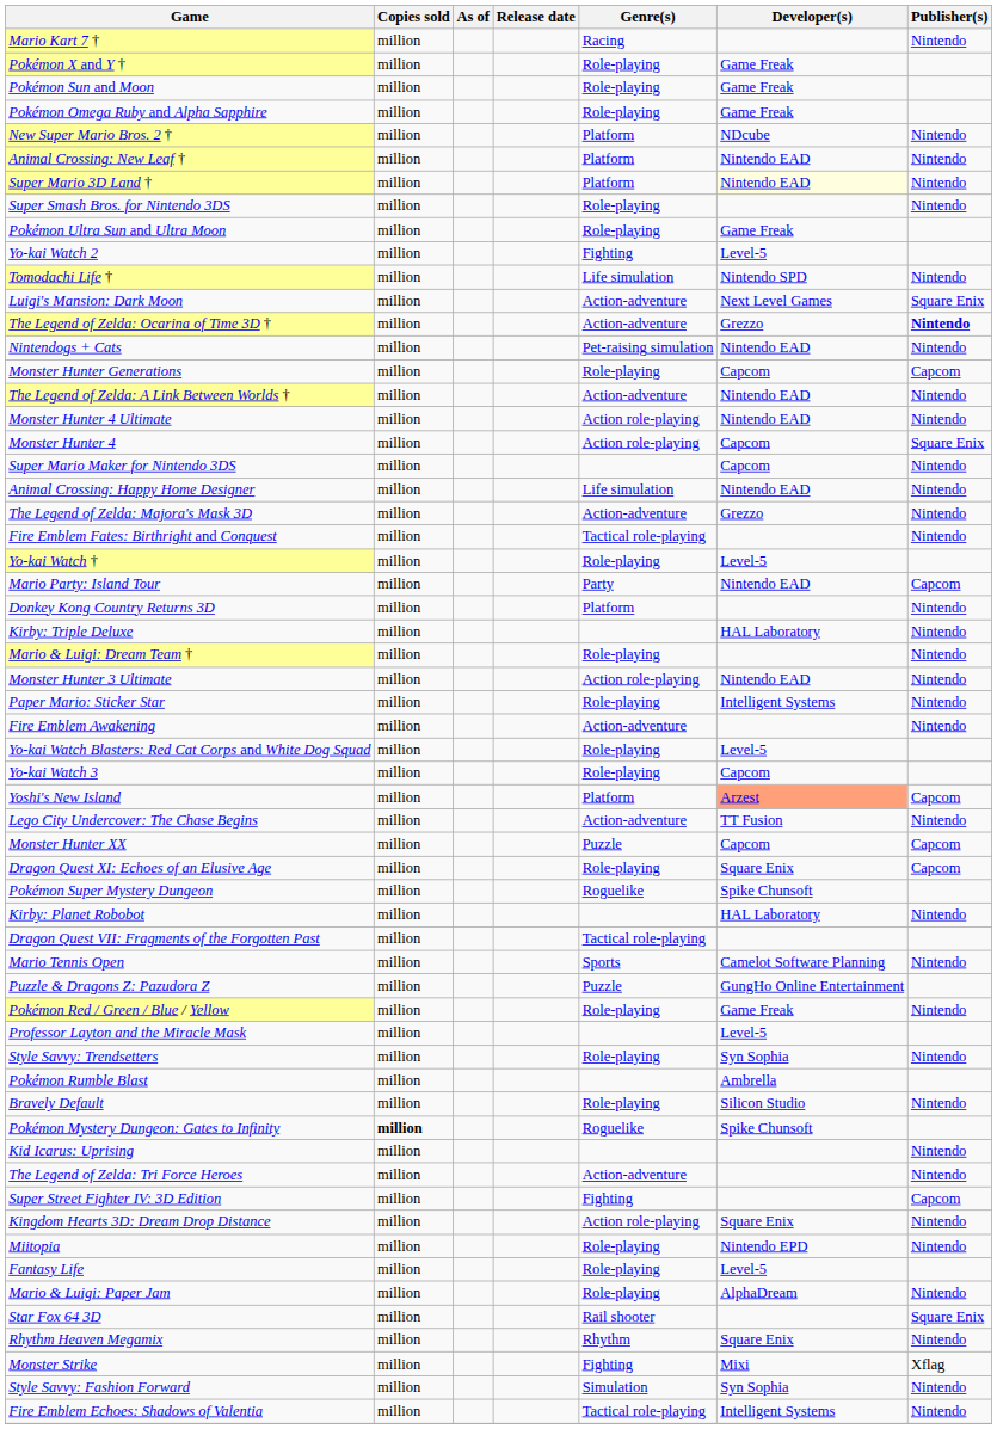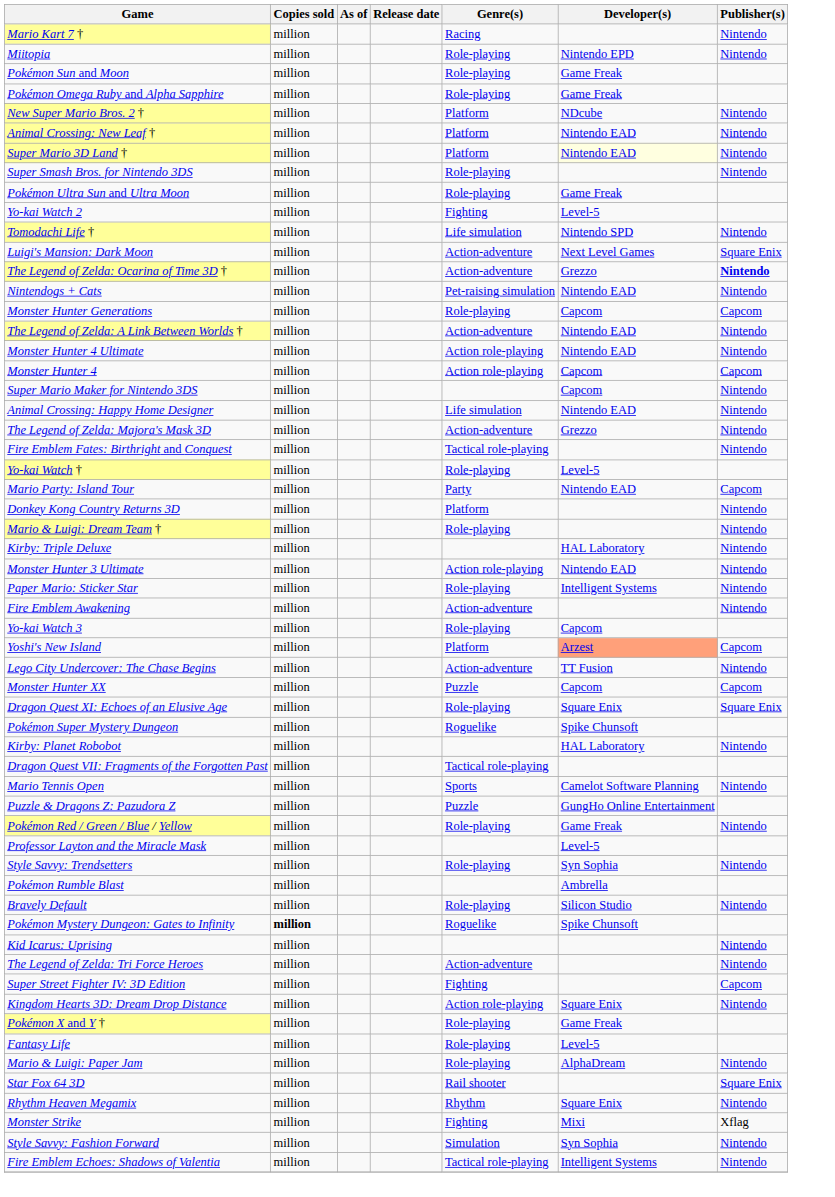 <table class="wikitable plainrowheaders sticky-header sortable static-row-numbers">
 <tr>
 <th scope="col">Game</th>
 <th scope="col">Copies sold</th>
 <th scope="col">As of</th>
 <th scope="col">Release date</th>
 <th scope="col">Genre(s)</th>
 <th scope="col">Developer(s)</th>
 <th scope="col">Publisher(s)</th>
 </tr>
 <tr>
 <td bgcolor="#FFFF99"><em><a href='#'>Mario Kart 7</a></em> †</td>
 <td>million</td>
 <td></td>
 <td></td>
 <td><a href='#'>Racing</a></td>
 <td></td>
 <td><a href='#'>Nintendo</a></td>
 </tr>
 <tr>
-<td bgcolor="#FFFF99"><a href='#'><em>Pokémon X</em> and <em>Y</em></a> †</td>
+<td><em><a href='#'>Miitopia</a></em></td>
 <td>million</td>
 <td></td>
 <td></td>
 <td><a href='#'>Role-playing</a></td>
-<td><a href='#'>Game Freak</a></td>
-<td></td>
+<td><a href='#'>Nintendo EPD</a></td>
+<td><a href='#'>Nintendo</a></td>
 </tr>
 <tr>
 <td><a href='#'><em>Pokémon Sun</em> and <em>Moon</em></a></td>
 <td>million</td>
 <td></td>
 <td></td>
 <td><a href='#'>Role-playing</a></td>
 <td><a href='#'>Game Freak</a></td>
 <td></td>
 </tr>
 <tr>
 <td><a href='#'><em>Pokémon Omega Ruby</em> and <em>Alpha Sapphire</em></a></td>
 <td>million</td>
 <td></td>
 <td></td>
 <td><a href='#'>Role-playing</a></td>
 <td><a href='#'>Game Freak</a></td>
 <td></td>
 </tr>
 <tr>
 <td bgcolor="#FFFF99"><em><a href='#'>New Super Mario Bros. 2</a></em> †</td>
 <td>million</td>
 <td></td>
 <td></td>
 <td><a href='#'>Platform</a></td>
 <td><a href='#'>NDcube</a></td>
 <td><a href='#'>Nintendo</a></td>
 </tr>
 <tr>
 <td bgcolor="#FFFF99"><em><a href='#'>Animal Crossing: New Leaf</a></em> †</td>
 <td>million</td>
 <td></td>
 <td></td>
 <td><a href='#'>Platform</a></td>
 <td><a href='#'>Nintendo EAD</a></td>
 <td><a href='#'>Nintendo</a></td>
 </tr>
 <tr>
 <td bgcolor="#FFFF99"><em><a href='#'>Super Mario 3D Land</a></em> †</td>
 <td>million</td>
 <td></td>
 <td></td>
 <td><a href='#'>Platform</a></td>
 <td style="background: lightyellow;"><a href='#'>Nintendo EAD</a></td>
 <td><a href='#'>Nintendo</a></td>
 </tr>
 <tr>
 <td><em><a href='#'>Super Smash Bros. for Nintendo 3DS</a></em></td>
 <td>million</td>
 <td></td>
 <td></td>
 <td><a href='#'>Role-playing</a></td>
 <td></td>
 <td><a href='#'>Nintendo</a></td>
 </tr>
 <tr>
 <td><a href='#'><em>Pokémon Ultra Sun</em> and <em>Ultra Moon</em></a></td>
 <td>million</td>
 <td></td>
 <td></td>
 <td><a href='#'>Role-playing</a></td>
 <td><a href='#'>Game Freak</a></td>
 <td></td>
 </tr>
 <tr>
 <td><em><a href='#'>Yo-kai Watch 2</a></em></td>
 <td>million</td>
 <td></td>
 <td></td>
 <td><a href='#'>Fighting</a></td>
 <td><a href='#'>Level-5</a></td>
 <td></td>
 </tr>
 <tr>
 <td bgcolor="#FFFF99"><em><a href='#'>Tomodachi Life</a></em> †</td>
 <td>million</td>
 <td></td>
 <td></td>
 <td><a href='#'>Life simulation</a></td>
 <td><a href='#'>Nintendo SPD</a></td>
 <td><a href='#'>Nintendo</a></td>
 </tr>
 <tr>
 <td><em><a href='#'>Luigi's Mansion: Dark Moon</a></em></td>
 <td>million</td>
 <td></td>
 <td></td>
 <td><a href='#'>Action-adventure</a></td>
 <td><a href='#'>Next Level Games</a></td>
 <td><a href='#'>Square Enix</a></td>
 </tr>
 <tr>
 <td bgcolor="#FFFF99"><em><a href='#'>The Legend of Zelda: Ocarina of Time 3D</a></em> †</td>
 <td>million</td>
 <td></td>
 <td></td>
 <td><a href='#'>Action-adventure</a></td>
 <td><a href='#'>Grezzo</a></td>
 <td><strong><a href='#'>Nintendo</a></strong></td>
 </tr>
 <tr>
 <td><em><a href='#'>Nintendogs + Cats</a></em></td>
 <td>million</td>
 <td></td>
 <td></td>
 <td><a href='#'>Pet-raising simulation</a></td>
 <td><a href='#'>Nintendo EAD</a></td>
 <td><a href='#'>Nintendo</a></td>
 </tr>
 <tr>
 <td><em><a href='#'>Monster Hunter Generations</a></em></td>
 <td>million</td>
 <td></td>
 <td></td>
 <td><a href='#'>Role-playing</a></td>
 <td><a href='#'>Capcom</a></td>
 <td><a href='#'>Capcom</a></td>
 </tr>
 <tr>
 <td bgcolor="#FFFF99"><em><a href='#'>The Legend of Zelda: A Link Between Worlds</a></em> †</td>
 <td>million</td>
 <td></td>
 <td></td>
 <td><a href='#'>Action-adventure</a></td>
 <td><a href='#'>Nintendo EAD</a></td>
 <td><a href='#'>Nintendo</a></td>
 </tr>
 <tr>
 <td><em><a href='#'>Monster Hunter 4 Ultimate</a></em></td>
 <td>million</td>
 <td></td>
 <td></td>
 <td><a href='#'>Action role-playing</a></td>
 <td><a href='#'>Nintendo EAD</a></td>
 <td><a href='#'>Nintendo</a></td>
 </tr>
 <tr>
 <td><em><a href='#'>Monster Hunter 4</a></em></td>
 <td>million</td>
 <td></td>
 <td></td>
 <td><a href='#'>Action role-playing</a></td>
 <td><a href='#'>Capcom</a></td>
-<td><a href='#'>Square Enix</a></td>
+<td><a href='#'>Capcom</a></td>
 </tr>
 <tr>
 <td><em><a href='#'>Super Mario Maker for Nintendo 3DS</a></em></td>
 <td>million</td>
 <td></td>
 <td></td>
 <td></td>
 <td><a href='#'>Capcom</a></td>
 <td><a href='#'>Nintendo</a></td>
 </tr>
 <tr>
 <td><em><a href='#'>Animal Crossing: Happy Home Designer</a></em></td>
 <td>million</td>
 <td></td>
 <td></td>
 <td><a href='#'>Life simulation</a></td>
 <td><a href='#'>Nintendo EAD</a></td>
 <td><a href='#'>Nintendo</a></td>
 </tr>
 <tr>
 <td><em><a href='#'>The Legend of Zelda: Majora's Mask 3D</a></em></td>
 <td>million</td>
 <td></td>
 <td></td>
 <td><a href='#'>Action-adventure</a></td>
 <td><a href='#'>Grezzo</a></td>
 <td><a href='#'>Nintendo</a></td>
 </tr>
 <tr>
 <td><a href='#'><em>Fire Emblem Fates: Birthright</em> and <em>Conquest</em></a></td>
 <td>million</td>
 <td></td>
 <td></td>
 <td><a href='#'>Tactical role-playing</a></td>
 <td></td>
 <td><a href='#'>Nintendo</a></td>
 </tr>
 <tr>
 <td bgcolor="#FFFF99"><em><a href='#'>Yo-kai Watch</a></em> †</td>
 <td>million</td>
 <td></td>
 <td></td>
 <td><a href='#'>Role-playing</a></td>
 <td><a href='#'>Level-5</a></td>
 <td></td>
 </tr>
 <tr>
 <td><em><a href='#'>Mario Party: Island Tour</a></em></td>
 <td>million</td>
 <td></td>
 <td></td>
 <td><a href='#'>Party</a></td>
 <td><a href='#'>Nintendo EAD</a></td>
 <td><a href='#'>Capcom</a></td>
 </tr>
 <tr>
 <td><em><a href='#'>Donkey Kong Country Returns 3D</a></em></td>
 <td>million</td>
 <td></td>
 <td></td>
 <td><a href='#'>Platform</a></td>
 <td></td>
 <td><a href='#'>Nintendo</a></td>
 </tr>
 <tr>
+<td bgcolor="#FFFF99"><em><a href='#'>Mario & Luigi: Dream Team</a></em> †</td>
+<td>million</td>
+<td></td>
+<td></td>
+<td><a href='#'>Role-playing</a></td>
+<td></td>
+<td><a href='#'>Nintendo</a></td>
+</tr>
+<tr>
 <td><em><a href='#'>Kirby: Triple Deluxe</a></em></td>
 <td>million</td>
 <td></td>
 <td></td>
 <td></td>
 <td><a href='#'>HAL Laboratory</a></td>
-<td><a href='#'>Nintendo</a></td>
-</tr>
-<tr>
-<td bgcolor="#FFFF99"><em><a href='#'>Mario & Luigi: Dream Team</a></em> †</td>
-<td>million</td>
-<td></td>
-<td></td>
-<td><a href='#'>Role-playing</a></td>
-<td></td>
 <td><a href='#'>Nintendo</a></td>
 </tr>
 <tr>
 <td><em><a href='#'>Monster Hunter 3 Ultimate</a></em></td>
 <td>million</td>
 <td></td>
 <td></td>
 <td><a href='#'>Action role-playing</a></td>
 <td><a href='#'>Nintendo EAD</a></td>
 <td><a href='#'>Nintendo</a></td>
 </tr>
 <tr>
 <td><em><a href='#'>Paper Mario: Sticker Star</a></em></td>
 <td>million</td>
 <td></td>
 <td></td>
 <td><a href='#'>Role-playing</a></td>
 <td><a href='#'>Intelligent Systems</a></td>
 <td><a href='#'>Nintendo</a></td>
 </tr>
 <tr>
 <td><em><a href='#'>Fire Emblem Awakening</a></em></td>
 <td>million</td>
 <td></td>
 <td></td>
 <td><a href='#'>Action-adventure</a></td>
 <td></td>
 <td><a href='#'>Nintendo</a></td>
-</tr>
-<tr>
-<td><a href='#'><em>Yo-kai Watch Blasters: Red Cat Corps</em> and <em>White Dog Squad</em></a></td>
-<td>million</td>
-<td></td>
-<td></td>
-<td><a href='#'>Role-playing</a></td>
-<td><a href='#'>Level-5</a></td>
-<td></td>
 </tr>
 <tr>
 <td><em><a href='#'>Yo-kai Watch 3</a></em></td>
 <td>million</td>
 <td></td>
 <td></td>
 <td><a href='#'>Role-playing</a></td>
 <td><a href='#'>Capcom</a></td>
 <td></td>
 </tr>
 <tr>
 <td><em><a href='#'>Yoshi's New Island</a></em></td>
 <td>million</td>
 <td></td>
 <td></td>
 <td><a href='#'>Platform</a></td>
 <td style="background: lightsalmon;"><a href='#'>Arzest</a></td>
 <td><a href='#'>Capcom</a></td>
 </tr>
 <tr>
 <td><em><a href='#'>Lego City Undercover: The Chase Begins</a></em></td>
 <td>million</td>
 <td></td>
 <td></td>
 <td><a href='#'>Action-adventure</a></td>
 <td><a href='#'>TT Fusion</a></td>
 <td><a href='#'>Nintendo</a></td>
 </tr>
 <tr>
 <td><em><a href='#'>Monster Hunter XX</a></em></td>
 <td>million</td>
 <td></td>
 <td></td>
 <td><a href='#'>Puzzle</a></td>
 <td><a href='#'>Capcom</a></td>
 <td><a href='#'>Capcom</a></td>
 </tr>
 <tr>
 <td><em><a href='#'>Dragon Quest XI: Echoes of an Elusive Age</a></em></td>
 <td>million</td>
 <td></td>
 <td></td>
 <td><a href='#'>Role-playing</a></td>
 <td><a href='#'>Square Enix</a></td>
-<td><a href='#'>Capcom</a></td>
+<td><a href='#'>Square Enix</a></td>
 </tr>
 <tr>
 <td><em><a href='#'>Pokémon Super Mystery Dungeon</a></em></td>
 <td>million</td>
 <td></td>
 <td></td>
 <td><a href='#'>Roguelike</a></td>
 <td><a href='#'>Spike Chunsoft</a></td>
 <td></td>
 </tr>
 <tr>
 <td><em><a href='#'>Kirby: Planet Robobot</a></em></td>
 <td>million</td>
 <td></td>
 <td></td>
 <td></td>
 <td><a href='#'>HAL Laboratory</a></td>
 <td><a href='#'>Nintendo</a></td>
 </tr>
 <tr>
 <td><em><a href='#'>Dragon Quest VII: Fragments of the Forgotten Past</a></em></td>
 <td>million</td>
 <td></td>
 <td></td>
 <td><a href='#'>Tactical role-playing</a></td>
 <td></td>
 <td></td>
 </tr>
 <tr>
 <td><em><a href='#'>Mario Tennis Open</a></em></td>
 <td>million</td>
 <td></td>
 <td></td>
 <td><a href='#'>Sports</a></td>
 <td><a href='#'>Camelot Software Planning</a></td>
 <td><a href='#'>Nintendo</a></td>
 </tr>
 <tr>
 <td><em><a href='#'>Puzzle & Dragons Z: Pazudora Z</a></em></td>
 <td>million</td>
 <td></td>
 <td></td>
 <td><a href='#'>Puzzle</a></td>
 <td><a href='#'>GungHo Online Entertainment</a></td>
 <td></td>
 </tr>
 <tr>
 <td bgcolor="#FFFF99"><em><a href='#'>Pokémon Red / Green / Blue</a> / <a href='#'>Yellow</a></em></td>
 <td>million</td>
 <td></td>
 <td></td>
 <td><a href='#'>Role-playing</a></td>
 <td><a href='#'>Game Freak</a></td>
 <td><a href='#'>Nintendo</a></td>
 </tr>
 <tr>
 <td><em><a href='#'>Professor Layton and the Miracle Mask</a></em></td>
 <td>million</td>
 <td></td>
 <td></td>
 <td></td>
 <td><a href='#'>Level-5</a></td>
 <td></td>
 </tr>
 <tr>
 <td><em><a href='#'>Style Savvy: Trendsetters</a></em></td>
 <td>million</td>
 <td></td>
 <td></td>
 <td><a href='#'>Role-playing</a></td>
 <td><a href='#'>Syn Sophia</a></td>
 <td><a href='#'>Nintendo</a></td>
 </tr>
 <tr>
 <td><em><a href='#'>Pokémon Rumble Blast</a></em></td>
 <td>million</td>
 <td></td>
 <td></td>
 <td></td>
 <td><a href='#'>Ambrella</a></td>
 <td></td>
 </tr>
 <tr>
 <td><em><a href='#'>Bravely Default</a></em></td>
 <td>million</td>
 <td></td>
 <td></td>
 <td><a href='#'>Role-playing</a></td>
 <td><a href='#'>Silicon Studio</a></td>
 <td><a href='#'>Nintendo</a></td>
 </tr>
 <tr>
 <td><em><a href='#'>Pokémon Mystery Dungeon: Gates to Infinity</a></em></td>
 <td><strong>million</strong></td>
 <td></td>
 <td></td>
 <td><a href='#'>Roguelike</a></td>
 <td><a href='#'>Spike Chunsoft</a></td>
 <td></td>
 </tr>
 <tr>
 <td><em><a href='#'>Kid Icarus: Uprising</a></em></td>
 <td>million</td>
 <td></td>
 <td></td>
 <td></td>
 <td></td>
 <td><a href='#'>Nintendo</a></td>
 </tr>
 <tr>
 <td><em><a href='#'>The Legend of Zelda: Tri Force Heroes</a></em></td>
 <td>million</td>
 <td></td>
 <td></td>
 <td><a href='#'>Action-adventure</a></td>
 <td></td>
 <td><a href='#'>Nintendo</a></td>
 </tr>
 <tr>
 <td><em><a href='#'>Super Street Fighter IV: 3D Edition</a></em></td>
 <td>million</td>
 <td></td>
 <td></td>
 <td><a href='#'>Fighting</a></td>
 <td></td>
 <td><a href='#'>Capcom</a></td>
 </tr>
 <tr>
 <td><em><a href='#'>Kingdom Hearts 3D: Dream Drop Distance</a></em></td>
 <td>million</td>
 <td></td>
 <td></td>
 <td><a href='#'>Action role-playing</a></td>
 <td><a href='#'>Square Enix</a></td>
 <td><a href='#'>Nintendo</a></td>
 </tr>
 <tr>
-<td><em><a href='#'>Miitopia</a></em></td>
+<td bgcolor="#FFFF99"><a href='#'><em>Pokémon X</em> and <em>Y</em></a> †</td>
 <td>million</td>
 <td></td>
 <td></td>
 <td><a href='#'>Role-playing</a></td>
-<td><a href='#'>Nintendo EPD</a></td>
-<td><a href='#'>Nintendo</a></td>
+<td><a href='#'>Game Freak</a></td>
+<td></td>
 </tr>
 <tr>
 <td><em><a href='#'>Fantasy Life</a></em></td>
 <td>million</td>
 <td></td>
 <td></td>
 <td><a href='#'>Role-playing</a></td>
 <td><a href='#'>Level-5</a></td>
 <td></td>
 </tr>
 <tr>
 <td><em><a href='#'>Mario & Luigi: Paper Jam</a></em></td>
 <td>million</td>
 <td></td>
 <td></td>
 <td><a href='#'>Role-playing</a></td>
 <td><a href='#'>AlphaDream</a></td>
 <td><a href='#'>Nintendo</a></td>
 </tr>
 <tr>
 <td><em><a href='#'>Star Fox 64 3D</a></em></td>
 <td>million</td>
 <td></td>
 <td></td>
 <td><a href='#'>Rail shooter</a></td>
 <td></td>
 <td><a href='#'>Square Enix</a></td>
 </tr>
 <tr>
 <td><em><a href='#'>Rhythm Heaven Megamix</a></em></td>
 <td>million</td>
 <td></td>
 <td></td>
 <td><a href='#'>Rhythm</a></td>
 <td><a href='#'>Square Enix</a></td>
 <td><a href='#'>Nintendo</a></td>
 </tr>
 <tr>
 <td><em><a href='#'>Monster Strike</a></em></td>
 <td>million</td>
 <td></td>
 <td></td>
 <td><a href='#'>Fighting</a></td>
 <td><a href='#'>Mixi</a></td>
 <td>Xflag</td>
 </tr>
 <tr>
 <td><em><a href='#'>Style Savvy: Fashion Forward</a></em></td>
 <td>million</td>
 <td></td>
 <td></td>
 <td><a href='#'>Simulation</a></td>
 <td><a href='#'>Syn Sophia</a></td>
 <td><a href='#'>Nintendo</a></td>
 </tr>
 <tr>
 <td><em><a href='#'>Fire Emblem Echoes: Shadows of Valentia</a></em></td>
 <td>million</td>
 <td></td>
 <td></td>
 <td><a href='#'>Tactical role-playing</a></td>
 <td><a href='#'>Intelligent Systems</a></td>
 <td><a href='#'>Nintendo</a></td>
 </tr>
 <tr>
 </tr>
 </table>
